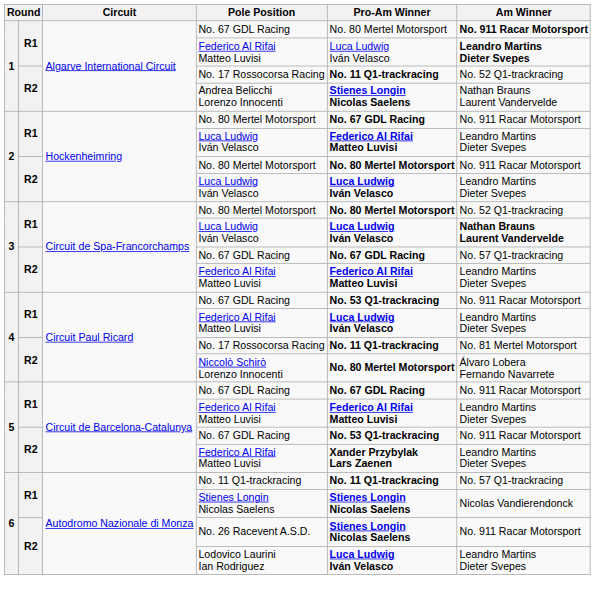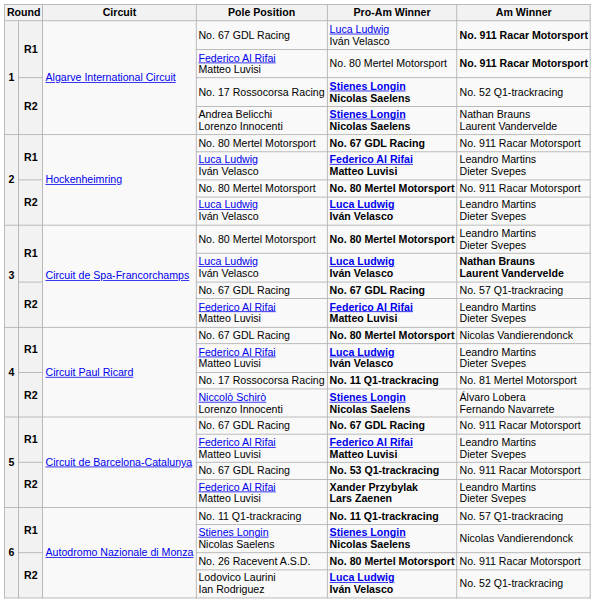 <table class="wikitable" style="font-size: 85%;">
 <tr>
 <th colspan="2">Round</th>
 <th>Circuit</th>
 <th>Pole Position</th>
 <th>Pro-Am Winner</th>
 <th>Am Winner</th>
 </tr>
 <tr>
 <th rowspan="4">1</th>
 <th rowspan="2">R1</th>
 <td rowspan="4"> <a href='#'>Algarve International Circuit</a></td>
 <td> No. 67 GDL Racing</td>
+<td> <a href='#'>Luca Ludwig</a><br> Iván Velasco</td>
+<td><strong> No. 911 Racar Motorsport</strong></td>
+</tr>
+<tr>
+<td> <a href='#'>Federico Al Rifai</a><br> Matteo Luvisi</td>
 <td> No. 80 Mertel Motorsport</td>
 <td><strong> No. 911 Racar Motorsport</strong></td>
 </tr>
 <tr>
-<td> <a href='#'>Federico Al Rifai</a><br> Matteo Luvisi</td>
-<td> <a href='#'>Luca Ludwig</a><br> Iván Velasco</td>
-<td><strong> Leandro Martins<br> Dieter Svepes</strong></td>
-</tr>
-<tr>
 <th rowspan="2">R2</th>
 <td> No. 17 Rossocorsa Racing</td>
-<td><strong> No. 11 Q1-trackracing</strong></td>
+<td><strong> <a href='#'>Stienes Longin</a><br> Nicolas Saelens</strong></td>
 <td> No. 52 Q1-trackracing</td>
 </tr>
 <tr>
 <td> Andrea Belicchi<br> Lorenzo Innocenti</td>
 <td><strong> <a href='#'>Stienes Longin</a><br> Nicolas Saelens</strong></td>
 <td> Nathan Brauns<br> Laurent Vandervelde</td>
 </tr>
 <tr>
 <th rowspan="4">2</th>
 <th rowspan="2">R1</th>
 <td rowspan="4"> <a href='#'>Hockenheimring</a></td>
 <td> No. 80 Mertel Motorsport</td>
 <td><strong> No. 67 GDL Racing</strong></td>
 <td> No. 911 Racar Motorsport</td>
 </tr>
 <tr>
 <td> <a href='#'>Luca Ludwig</a><br> Iván Velasco</td>
 <td><strong> <a href='#'>Federico Al Rifai</a><br> Matteo Luvisi</strong></td>
 <td> Leandro Martins<br> Dieter Svepes</td>
 </tr>
 <tr>
 <th rowspan="2">R2</th>
 <td> No. 80 Mertel Motorsport</td>
 <td><strong> No. 80 Mertel Motorsport</strong></td>
 <td> No. 911 Racar Motorsport</td>
 </tr>
 <tr>
 <td> <a href='#'>Luca Ludwig</a><br> Iván Velasco</td>
 <td><strong> <a href='#'>Luca Ludwig</a><br> Iván Velasco</strong></td>
 <td> Leandro Martins<br> Dieter Svepes</td>
 </tr>
 <tr>
 <th rowspan="4">3</th>
 <th rowspan="2">R1</th>
 <td rowspan="4"> <a href='#'>Circuit de Spa-Francorchamps</a></td>
 <td> No. 80 Mertel Motorsport</td>
 <td><strong> No. 80 Mertel Motorsport</strong></td>
-<td> No. 52 Q1-trackracing</td>
+<td> Leandro Martins<br> Dieter Svepes</td>
 </tr>
 <tr>
 <td> <a href='#'>Luca Ludwig</a><br> Iván Velasco</td>
 <td><strong> <a href='#'>Luca Ludwig</a><br> Iván Velasco</strong></td>
 <td><strong> Nathan Brauns<br> Laurent Vandervelde</strong></td>
 </tr>
 <tr>
 <th rowspan="2">R2</th>
 <td> No. 67 GDL Racing</td>
 <td><strong> No. 67 GDL Racing</strong></td>
 <td> No. 57 Q1-trackracing</td>
 </tr>
 <tr>
 <td> <a href='#'>Federico Al Rifai</a><br> Matteo Luvisi</td>
 <td><strong> <a href='#'>Federico Al Rifai</a><br> Matteo Luvisi</strong></td>
 <td> Leandro Martins<br> Dieter Svepes</td>
 </tr>
 <tr>
 <th rowspan="4">4</th>
 <th rowspan="2">R1</th>
 <td rowspan="4"> <a href='#'>Circuit Paul Ricard</a></td>
 <td> No. 67 GDL Racing</td>
-<td><strong> No. 53 Q1-trackracing</strong></td>
-<td> No. 911 Racar Motorsport</td>
+<td><strong> No. 80 Mertel Motorsport</strong></td>
+<td> Nicolas Vandierendonck</td>
 </tr>
 <tr>
 <td> <a href='#'>Federico Al Rifai</a><br> Matteo Luvisi</td>
 <td><strong> <a href='#'>Luca Ludwig</a><br> Iván Velasco</strong></td>
 <td> Leandro Martins<br> Dieter Svepes</td>
 </tr>
 <tr>
 <th rowspan="2">R2</th>
 <td> No. 17 Rossocorsa Racing</td>
 <td><strong> No. 11 Q1-trackracing</strong></td>
 <td> No. 81 Mertel Motorsport</td>
 </tr>
 <tr>
 <td> <a href='#'>Niccolò Schirò</a><br> Lorenzo Innocenti</td>
-<td><strong> No. 80 Mertel Motorsport</strong></td>
+<td><strong> <a href='#'>Stienes Longin</a></strong><br><strong> Nicolas Saelens</strong></td>
 <td> Álvaro Lobera<br> Fernando Navarrete</td>
 </tr>
 <tr>
 <th rowspan="4">5</th>
 <th rowspan="2">R1</th>
 <td rowspan="4"> <a href='#'>Circuit de Barcelona-Catalunya</a></td>
 <td> No. 67 GDL Racing</td>
 <td><strong> No. 67 GDL Racing</strong></td>
 <td> No. 911 Racar Motorsport</td>
 </tr>
 <tr>
 <td> <a href='#'>Federico Al Rifai</a><br> Matteo Luvisi</td>
 <td><strong> <a href='#'>Federico Al Rifai</a><br> Matteo Luvisi</strong></td>
 <td> Leandro Martins<br> Dieter Svepes</td>
 </tr>
 <tr>
 <th rowspan="2">R2</th>
 <td> No. 67 GDL Racing</td>
 <td><strong> No. 53 Q1-trackracing</strong></td>
 <td> No. 911 Racar Motorsport</td>
 </tr>
 <tr>
 <td> <a href='#'>Federico Al Rifai</a><br> Matteo Luvisi</td>
 <td><strong> Xander Przybylak<br> Lars Zaenen</strong></td>
 <td> Leandro Martins<br> Dieter Svepes</td>
 </tr>
 <tr>
 <th rowspan="4">6</th>
 <th rowspan="2">R1</th>
 <td rowspan="4"> <a href='#'>Autodromo Nazionale di Monza</a></td>
 <td> No. 11 Q1-trackracing</td>
 <td><strong> No. 11 Q1-trackracing</strong></td>
 <td> No. 57 Q1-trackracing</td>
 </tr>
 <tr>
 <td> <a href='#'>Stienes Longin</a><br> Nicolas Saelens</td>
 <td><strong> <a href='#'>Stienes Longin</a><br> Nicolas Saelens</strong></td>
 <td> Nicolas Vandierendonck</td>
 </tr>
 <tr>
 <th rowspan="2">R2</th>
 <td> No. 26 Racevent A.S.D.</td>
-<td><strong> <a href='#'>Stienes Longin</a></strong><br><strong> Nicolas Saelens</strong></td>
+<td><strong> No. 80 Mertel Motorsport</strong></td>
 <td> No. 911 Racar Motorsport</td>
 </tr>
 <tr>
 <td> Lodovico Laurini<br> Ian Rodriguez</td>
 <td><strong> <a href='#'>Luca Ludwig</a><br> Iván Velasco</strong></td>
-<td> Leandro Martins<br> Dieter Svepes</td>
+<td> No. 52 Q1-trackracing</td>
 </tr>
 </table>
